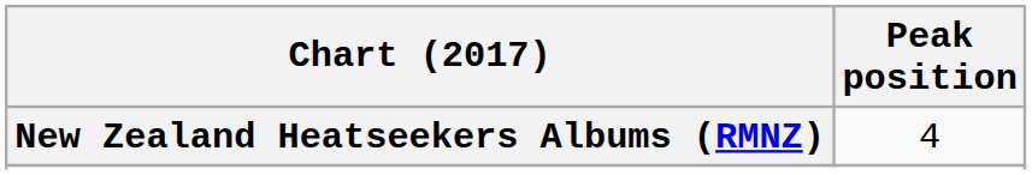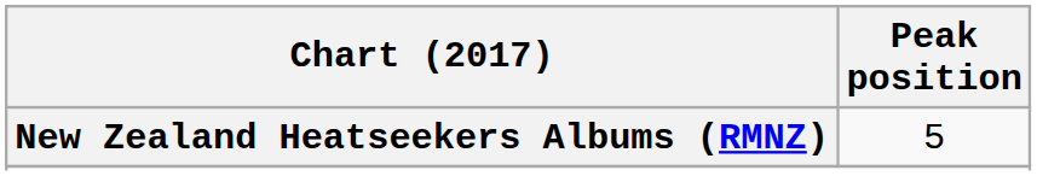 <table class="wikitable sortable plainrowheaders" style="text-align:center">
 <tr>
 <th scope="col">Chart (2017)</th>
 <th scope="col">Peak<br> position</th>
 </tr>
 <tr>
 <th scope="row">New Zealand Heatseekers Albums (<a href='#'>RMNZ</a>)</th>
-<td>4</td>
+<td>5</td>
 </tr>
 <tr>
 </tr>
 <tr>
 </tr>
 </table>
